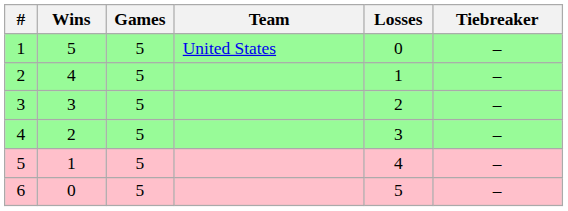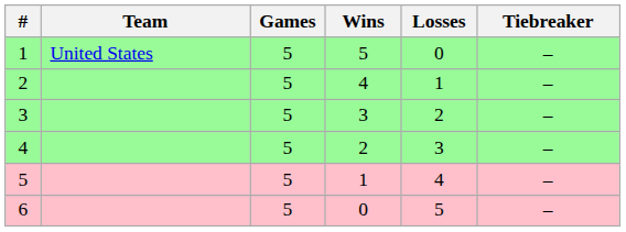 <table class=wikitable style="text-align:center; font-size:90%">
 <tr>
 <th width=20>#</th>
+<th width=150>Team</th>
+<th width=50>Games</th>
 <th width=50>Wins</th>
-<th width=50>Games</th>
-<th width=150>Team</th>
 <th width=50>Losses</th>
 <th width=100>Tiebreaker</th>
 </tr>
 <tr bgcolor=#98fb98>
 <td>1</td>
+<td align=left> <a href='#'>United States</a></td>
 <td>5</td>
 <td>5</td>
-<td align=left> <a href='#'>United States</a></td>
 <td>0</td>
 <td>–</td>
 </tr>
 <tr bgcolor=#98fb98>
 <td>2</td>
+<td align=left></td>
+<td>5</td>
 <td>4</td>
-<td>5</td>
-<td align=left></td>
 <td>1</td>
 <td>–</td>
 </tr>
 <tr bgcolor=#98fb98>
 <td>3</td>
+<td align=left></td>
+<td>5</td>
 <td>3</td>
-<td>5</td>
-<td align=left></td>
 <td>2</td>
 <td>–</td>
 </tr>
 <tr bgcolor=#98fb98>
 <td>4</td>
+<td align=left></td>
+<td>5</td>
 <td>2</td>
-<td>5</td>
-<td align=left></td>
 <td>3</td>
 <td>–</td>
 </tr>
 <tr bgcolor=pink>
 <td>5</td>
+<td align=left></td>
+<td>5</td>
 <td>1</td>
-<td>5</td>
-<td align=left></td>
 <td>4</td>
 <td>–</td>
 </tr>
 <tr bgcolor=pink>
 <td>6</td>
+<td align=left></td>
+<td>5</td>
 <td>0</td>
-<td>5</td>
-<td align=left></td>
 <td>5</td>
 <td>–</td>
 </tr>
 </table>
